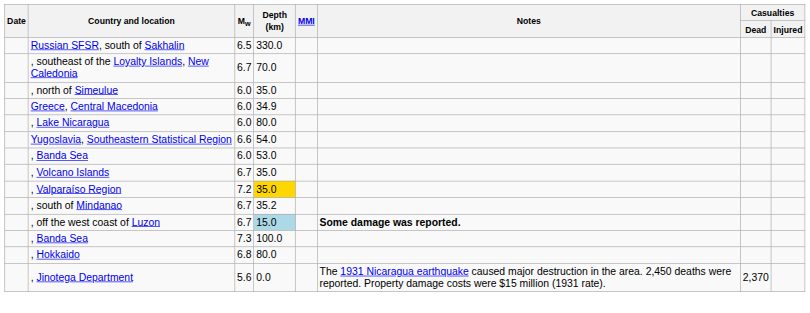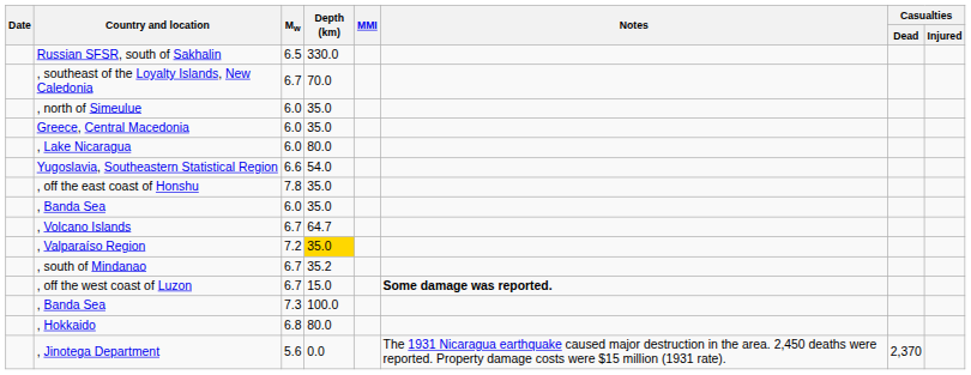 <table class="wikitable sortable sort-under" style="border:1px black; margin-left:1em;">
 <tr>
 <th rowspan="2"><small>Date</small></th>
 <th rowspan="2" style="width: 310px"><small>Country and location</small></th>
 <th rowspan="2"><small>M<sub>w</sub></small></th>
 <th rowspan="2"><small>Depth (km)</small></th>
 <th rowspan="2"><small><a href='#'>MMI</a></small></th>
 <th rowspan="2" class="unsortable"><small>Notes</small></th>
 <th colspan="2"><small>Casualties</small></th>
 </tr>
 <tr>
 <th><small>Dead</small></th>
 <th><small>Injured</small></th>
 </tr>
 <tr>
 <td></td>
 <td> <a href='#'>Russian SFSR</a>, south of <a href='#'>Sakhalin</a></td>
 <td>6.5</td>
 <td>330.0</td>
 <td></td>
 <td></td>
 <td></td>
 <td></td>
 </tr>
 <tr>
 <td></td>
 <td>, southeast of the <a href='#'>Loyalty Islands</a>, <a href='#'>New Caledonia</a></td>
 <td>6.7</td>
 <td>70.0</td>
 <td></td>
 <td></td>
 <td></td>
 <td></td>
 </tr>
 <tr>
 <td></td>
 <td>, north of <a href='#'>Simeulue</a></td>
 <td>6.0</td>
 <td>35.0</td>
 <td></td>
 <td></td>
 <td></td>
 <td></td>
 </tr>
 <tr>
 <td></td>
 <td> <a href='#'>Greece</a>, <a href='#'>Central Macedonia</a></td>
 <td>6.0</td>
-<td>34.9</td>
+<td>35.0</td>
 <td></td>
 <td></td>
 <td></td>
 <td></td>
 </tr>
 <tr>
 <td></td>
 <td>, <a href='#'>Lake Nicaragua</a></td>
 <td>6.0</td>
 <td>80.0</td>
 <td></td>
 <td></td>
 <td></td>
 <td></td>
 </tr>
 <tr>
 <td></td>
 <td> <a href='#'>Yugoslavia</a>, <a href='#'>Southeastern Statistical Region</a></td>
 <td>6.6</td>
 <td>54.0</td>
 <td></td>
 <td></td>
 <td></td>
 <td></td>
 </tr>
 <tr>
 <td></td>
+<td>, off the east coast of <a href='#'>Honshu</a></td>
+<td>7.8</td>
+<td>35.0</td>
+<td></td>
+<td></td>
+<td></td>
+<td></td>
+</tr>
+<tr>
+<td></td>
 <td>, <a href='#'>Banda Sea</a></td>
 <td>6.0</td>
-<td>53.0</td>
+<td>35.0</td>
 <td></td>
 <td></td>
 <td></td>
 <td></td>
 </tr>
 <tr>
 <td></td>
 <td>, <a href='#'>Volcano Islands</a></td>
 <td>6.7</td>
-<td>35.0</td>
+<td>64.7</td>
 <td></td>
 <td></td>
 <td></td>
 <td></td>
 </tr>
 <tr>
 <td></td>
 <td>, <a href='#'>Valparaíso Region</a></td>
 <td>7.2</td>
 <td style="background: gold;">35.0</td>
 <td></td>
 <td></td>
 <td></td>
 <td></td>
 </tr>
 <tr>
 <td></td>
 <td>, south of <a href='#'>Mindanao</a></td>
 <td>6.7</td>
 <td>35.2</td>
 <td></td>
 <td></td>
 <td></td>
 <td></td>
 </tr>
 <tr>
 <td></td>
 <td>, off the west coast of <a href='#'>Luzon</a></td>
 <td>6.7</td>
-<td style="background: lightblue;">15.0</td>
+<td>15.0</td>
 <td></td>
 <td><strong>Some damage was reported.</strong></td>
 <td></td>
 <td></td>
 </tr>
 <tr>
 <td></td>
 <td>, <a href='#'>Banda Sea</a></td>
 <td>7.3</td>
 <td>100.0</td>
 <td></td>
 <td></td>
 <td></td>
 <td></td>
 </tr>
 <tr>
 <td></td>
 <td>, <a href='#'>Hokkaido</a></td>
 <td>6.8</td>
 <td>80.0</td>
 <td></td>
 <td></td>
 <td></td>
 <td></td>
 </tr>
 <tr>
 <td></td>
 <td>, <a href='#'>Jinotega Department</a></td>
 <td>5.6</td>
 <td>0.0</td>
 <td></td>
 <td>The <a href='#'>1931 Nicaragua earthquake</a> caused major destruction in the area. 2,450 deaths were reported. Property damage costs were $15 million (1931 rate).</td>
 <td>2,370</td>
 <td></td>
 </tr>
 </table>
